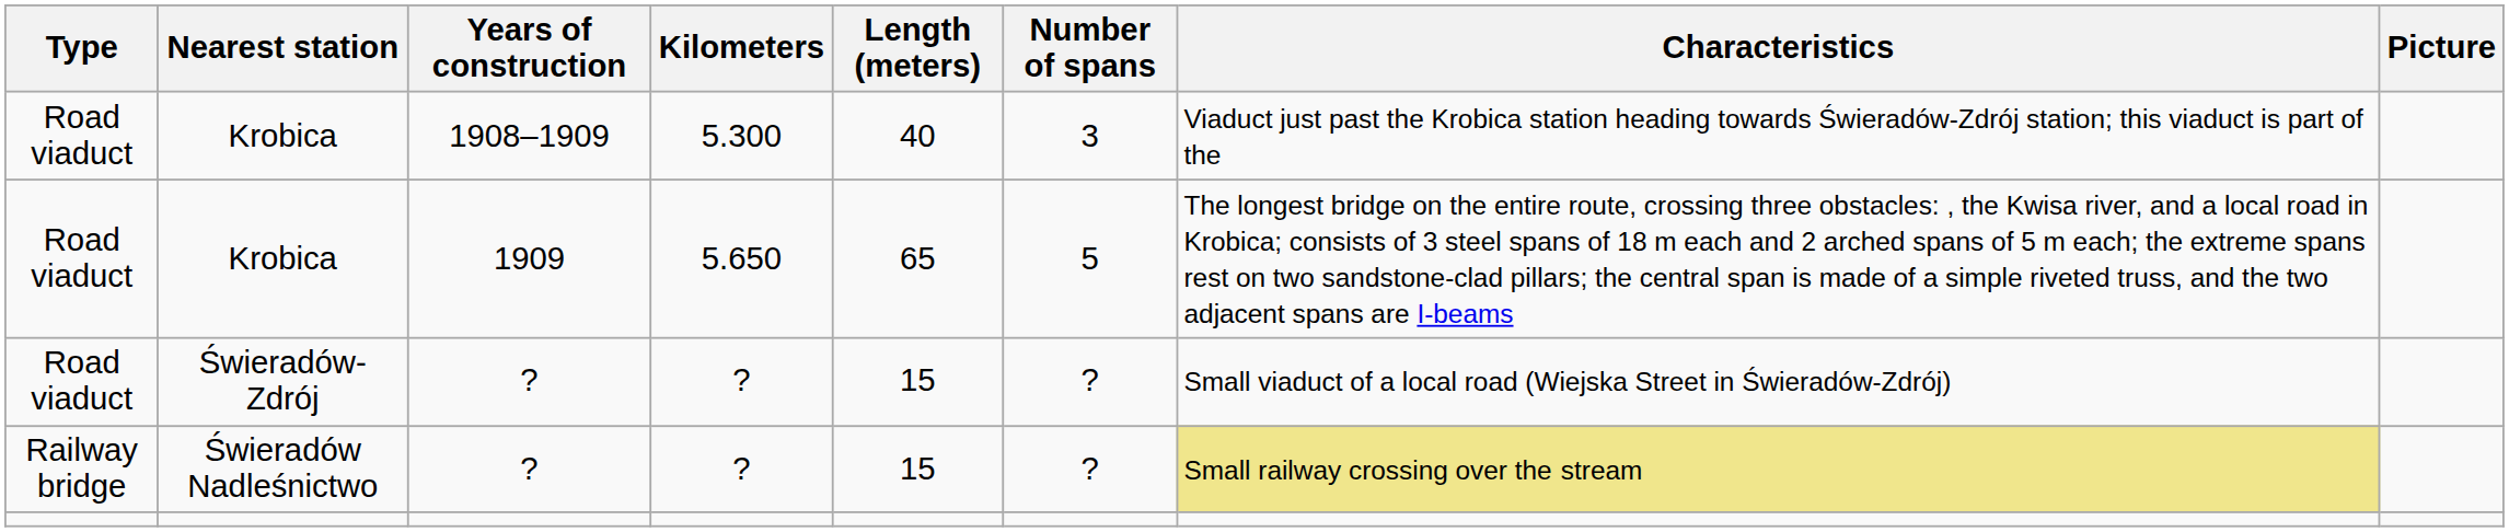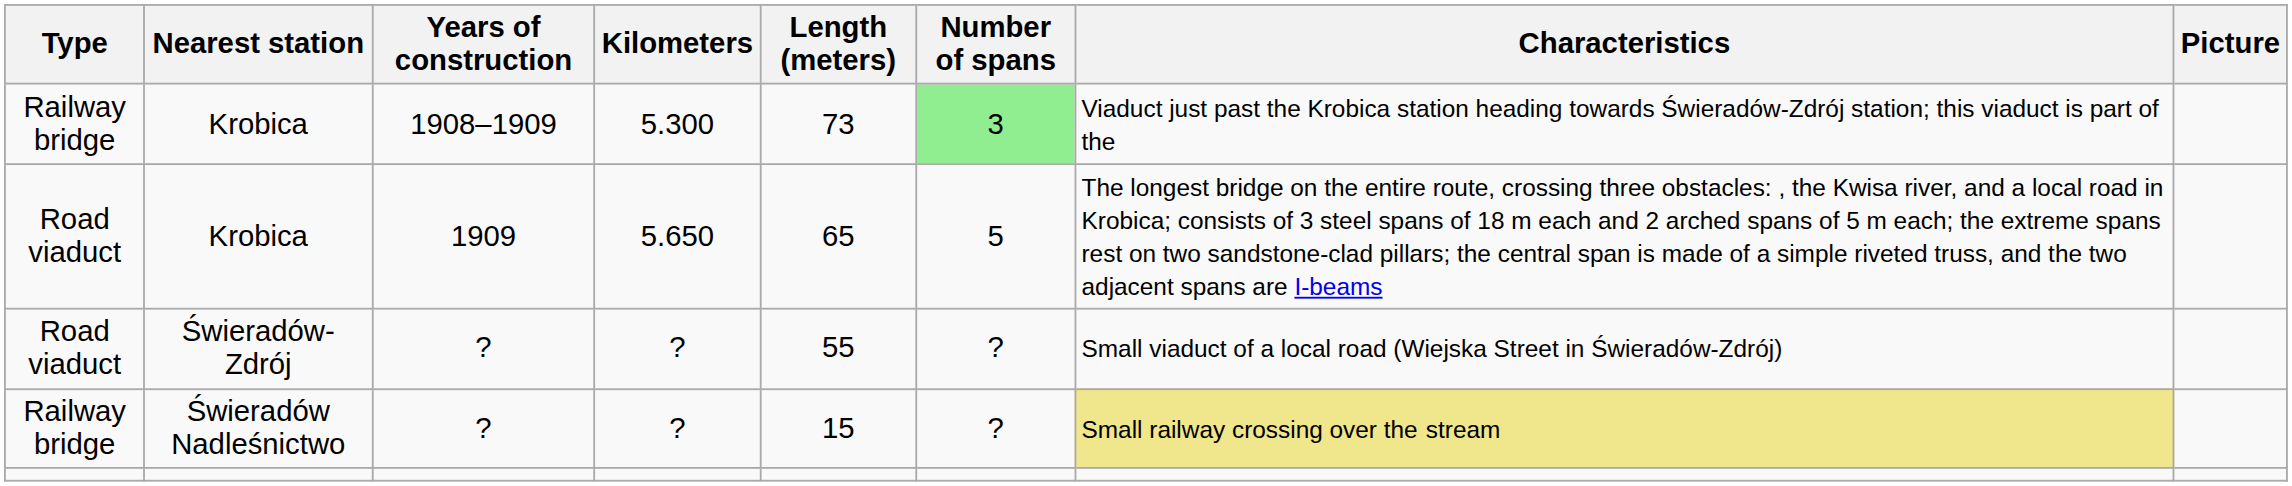 <table class="wikitable" style="text-align:center">
 <tr>
 <th>Type</th>
 <th>Nearest station</th>
 <th>Years of construction</th>
 <th>Kilometers</th>
 <th>Length (meters)</th>
 <th>Number of spans</th>
 <th>Characteristics</th>
 <th>Picture</th>
 </tr>
 <tr>
-<td>Road viaduct</td>
+<td>Railway bridge</td>
 <td>Krobica</td>
 <td>1908–1909</td>
 <td>5.300</td>
-<td>40</td>
-<td>3</td>
+<td>73</td>
+<td style="background: lightgreen;">3</td>
 <td style="text-align:left"><small>Viaduct just past the Krobica station heading towards Świeradów-Zdrój station; this viaduct is part of the </small></td>
 <td></td>
 </tr>
 <tr>
 <td>Road viaduct</td>
 <td>Krobica</td>
 <td>1909</td>
 <td>5.650</td>
 <td>65</td>
 <td>5</td>
 <td style="text-align:left"><small>The longest bridge on the entire route, crossing three obstacles: , the Kwisa river, and a local road in Krobica; consists of 3 steel spans of 18 m each and 2 arched spans of 5 m each; the extreme spans rest on two sandstone-clad pillars; the central span is made of a simple riveted truss, and the two adjacent spans are <a href='#'>I-beams</a></small></td>
 <td></td>
 </tr>
 <tr>
 <td>Road viaduct</td>
 <td>Świeradów-Zdrój</td>
 <td>?</td>
 <td>?</td>
-<td>15</td>
+<td>55</td>
 <td>?</td>
 <td style="text-align:left"><small>Small viaduct of a local road (Wiejska Street in Świeradów-Zdrój)</small></td>
 <td></td>
 </tr>
 <tr>
 <td>Railway bridge</td>
 <td>Świeradów Nadleśnictwo</td>
 <td>?</td>
 <td>?</td>
 <td>15</td>
 <td>?</td>
 <td style="background: khaki; text-align:left"><small>Small railway crossing over the</small>  <small>stream</small></td>
 <td></td>
 </tr>
 <tr>
 <td></td>
 <td></td>
 <td></td>
 <td></td>
 <td></td>
 <td></td>
 <td></td>
 <td></td>
 </tr>
 </table>
